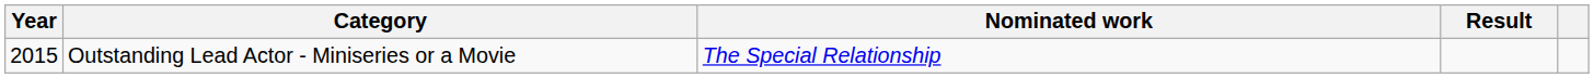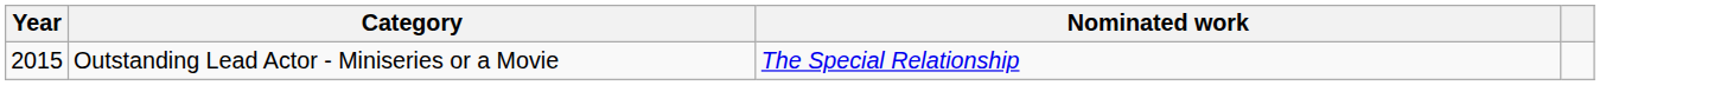 <table class="wikitable">
 <tr>
 <th scope="col" style="width:1em;">Year</th>
 <th scope="col" style="width:29em;">Category</th>
 <th scope="col" style="width:34em;">Nominated work</th>
-<th scope="col" style="width:5em;">Result</th>
 <th scope="col" style="width:1em;"></th>
 </tr>
 <tr>
 <td>2015</td>
 <td>Outstanding Lead Actor - Miniseries or  a Movie</td>
 <td><em><a href='#'>The Special Relationship</a></em></td>
 <td></td>
-<td></td>
 </tr>
 </table>
